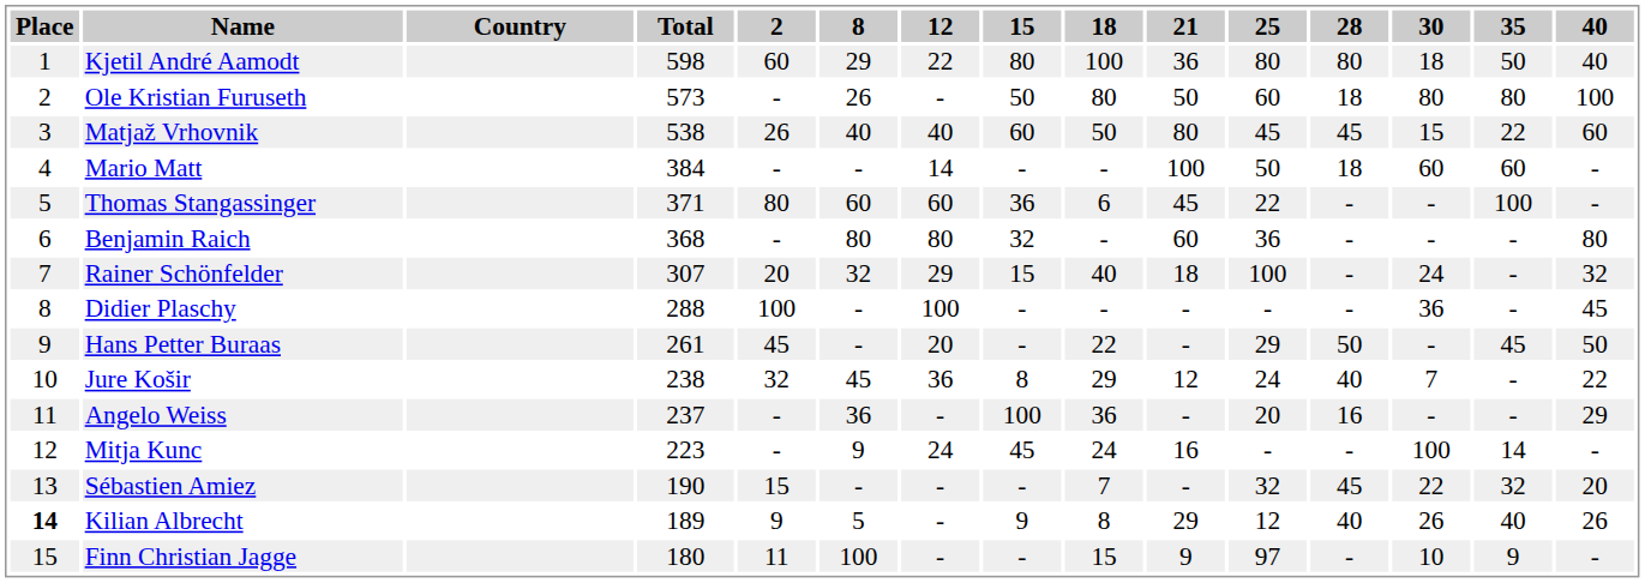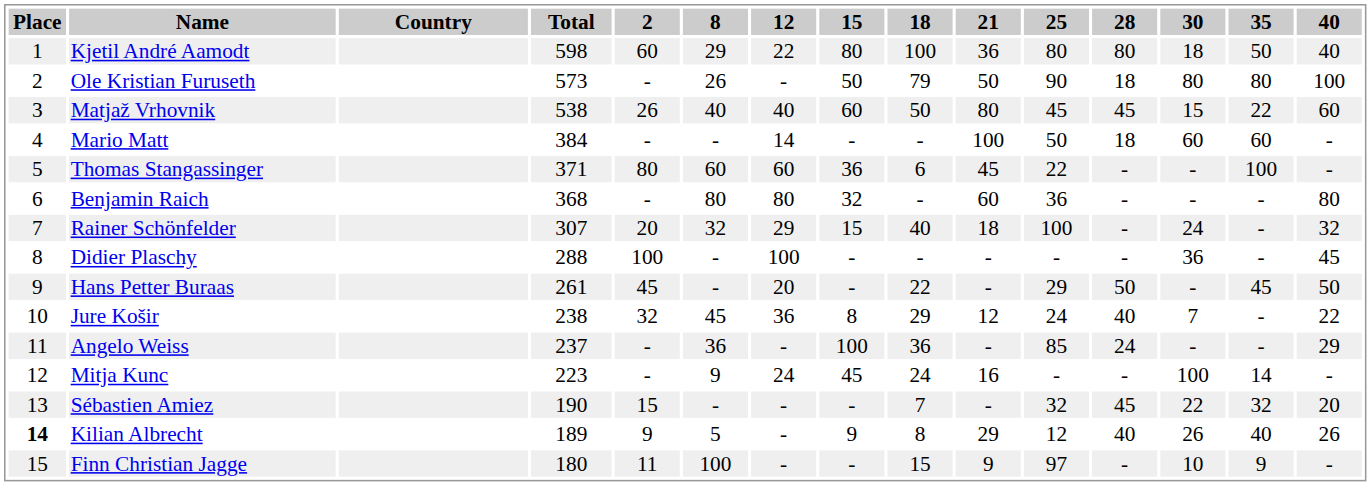 <table border="0" style="border: 1px solid #999; background-color:#FFFFFF; text-align:center; font-size:86%; line-height:15px;">
 <tr align="center" bgcolor="#CCCCCC">
 <th width=35>Place</th>
 <th width=170>Name</th>
 <th width=120>Country</th>
 <th width=50>Total</th>
 <th width=40>2</th>
 <th width=40>8</th>
 <th width=40>12</th>
 <th width=40>15</th>
 <th width=40>18</th>
 <th width=40>21</th>
 <th width=40>25</th>
 <th width=40>28</th>
 <th width=40>30</th>
 <th width=40>35</th>
 <th width=40>40</th>
 </tr>
 <tr bgcolor="#EFEFEF">
 <td>1</td>
 <td align="left"><a href='#'>Kjetil André Aamodt</a></td>
 <td align="left"></td>
 <td>598</td>
 <td>60</td>
 <td>29</td>
 <td>22</td>
 <td>80</td>
 <td>100</td>
 <td>36</td>
 <td>80</td>
 <td>80</td>
 <td>18</td>
 <td>50</td>
 <td>40</td>
 </tr>
 <tr>
 <td>2</td>
 <td align="left"><a href='#'>Ole Kristian Furuseth</a></td>
 <td align="left"></td>
 <td>573</td>
 <td>-</td>
 <td>26</td>
 <td>-</td>
 <td>50</td>
-<td>80</td>
+<td>79</td>
 <td>50</td>
-<td>60</td>
+<td>90</td>
 <td>18</td>
 <td>80</td>
 <td>80</td>
 <td>100</td>
 </tr>
 <tr bgcolor="#EFEFEF">
 <td>3</td>
 <td align="left"><a href='#'>Matjaž Vrhovnik</a></td>
 <td align="left"></td>
 <td>538</td>
 <td>26</td>
 <td>40</td>
 <td>40</td>
 <td>60</td>
 <td>50</td>
 <td>80</td>
 <td>45</td>
 <td>45</td>
 <td>15</td>
 <td>22</td>
 <td>60</td>
 </tr>
 <tr>
 <td>4</td>
 <td align="left"><a href='#'>Mario Matt</a></td>
 <td align="left"></td>
 <td>384</td>
 <td>-</td>
 <td>-</td>
 <td>14</td>
 <td>-</td>
 <td>-</td>
 <td>100</td>
 <td>50</td>
 <td>18</td>
 <td>60</td>
 <td>60</td>
 <td>-</td>
 </tr>
 <tr bgcolor="#EFEFEF">
 <td>5</td>
 <td align="left"><a href='#'>Thomas Stangassinger</a></td>
 <td align="left"></td>
 <td>371</td>
 <td>80</td>
 <td>60</td>
 <td>60</td>
 <td>36</td>
 <td>6</td>
 <td>45</td>
 <td>22</td>
 <td>-</td>
 <td>-</td>
 <td>100</td>
 <td>-</td>
 </tr>
 <tr>
 <td>6</td>
 <td align="left"><a href='#'>Benjamin Raich</a></td>
 <td align="left"></td>
 <td>368</td>
 <td>-</td>
 <td>80</td>
 <td>80</td>
 <td>32</td>
 <td>-</td>
 <td>60</td>
 <td>36</td>
 <td>-</td>
 <td>-</td>
 <td>-</td>
 <td>80</td>
 </tr>
 <tr bgcolor="#EFEFEF">
 <td>7</td>
 <td align="left"><a href='#'>Rainer Schönfelder</a></td>
 <td align="left"></td>
 <td>307</td>
 <td>20</td>
 <td>32</td>
 <td>29</td>
 <td>15</td>
 <td>40</td>
 <td>18</td>
 <td>100</td>
 <td>-</td>
 <td>24</td>
 <td>-</td>
 <td>32</td>
 </tr>
 <tr>
 <td>8</td>
 <td align="left"><a href='#'>Didier Plaschy</a></td>
 <td align="left"> </td>
 <td>288</td>
 <td>100</td>
 <td>-</td>
 <td>100</td>
 <td>-</td>
 <td>-</td>
 <td>-</td>
 <td>-</td>
 <td>-</td>
 <td>36</td>
 <td>-</td>
 <td>45</td>
 </tr>
 <tr bgcolor="#EFEFEF">
 <td>9</td>
 <td align="left"><a href='#'>Hans Petter Buraas</a></td>
 <td align="left"></td>
 <td>261</td>
 <td>45</td>
 <td>-</td>
 <td>20</td>
 <td>-</td>
 <td>22</td>
 <td>-</td>
 <td>29</td>
 <td>50</td>
 <td>-</td>
 <td>45</td>
 <td>50</td>
 </tr>
 <tr>
 <td>10</td>
 <td align="left"><a href='#'>Jure Košir</a></td>
 <td align="left"></td>
 <td>238</td>
 <td>32</td>
 <td>45</td>
 <td>36</td>
 <td>8</td>
 <td>29</td>
 <td>12</td>
 <td>24</td>
 <td>40</td>
 <td>7</td>
 <td>-</td>
 <td>22</td>
 </tr>
 <tr bgcolor="#EFEFEF">
 <td>11</td>
 <td align="left"><a href='#'>Angelo Weiss</a></td>
 <td align="left"></td>
 <td>237</td>
 <td>-</td>
 <td>36</td>
 <td>-</td>
 <td>100</td>
 <td>36</td>
 <td>-</td>
-<td>20</td>
-<td>16</td>
+<td>85</td>
+<td>24</td>
 <td>-</td>
 <td>-</td>
 <td>29</td>
 </tr>
 <tr>
 <td>12</td>
 <td align="left"><a href='#'>Mitja Kunc</a></td>
 <td align="left"></td>
 <td>223</td>
 <td>-</td>
 <td>9</td>
 <td>24</td>
 <td>45</td>
 <td>24</td>
 <td>16</td>
 <td>-</td>
 <td>-</td>
 <td>100</td>
 <td>14</td>
 <td>-</td>
 </tr>
 <tr bgcolor="#EFEFEF">
 <td>13</td>
 <td align="left"><a href='#'>Sébastien Amiez</a></td>
 <td align="left"></td>
 <td>190</td>
 <td>15</td>
 <td>-</td>
 <td>-</td>
 <td>-</td>
 <td>7</td>
 <td>-</td>
 <td>32</td>
 <td>45</td>
 <td>22</td>
 <td>32</td>
 <td>20</td>
 </tr>
 <tr>
 <td><strong>14</strong></td>
 <td align="left"><a href='#'>Kilian Albrecht</a></td>
 <td align="left"></td>
 <td>189</td>
 <td>9</td>
 <td>5</td>
 <td>-</td>
 <td>9</td>
 <td>8</td>
 <td>29</td>
 <td>12</td>
 <td>40</td>
 <td>26</td>
 <td>40</td>
 <td>26</td>
 </tr>
 <tr bgcolor="#EFEFEF">
 <td>15</td>
 <td align="left"><a href='#'>Finn Christian Jagge</a></td>
 <td align="left"></td>
 <td>180</td>
 <td>11</td>
 <td>100</td>
 <td>-</td>
 <td>-</td>
 <td>15</td>
 <td>9</td>
 <td>97</td>
 <td>-</td>
 <td>10</td>
 <td>9</td>
 <td>-</td>
 </tr>
 </table>
